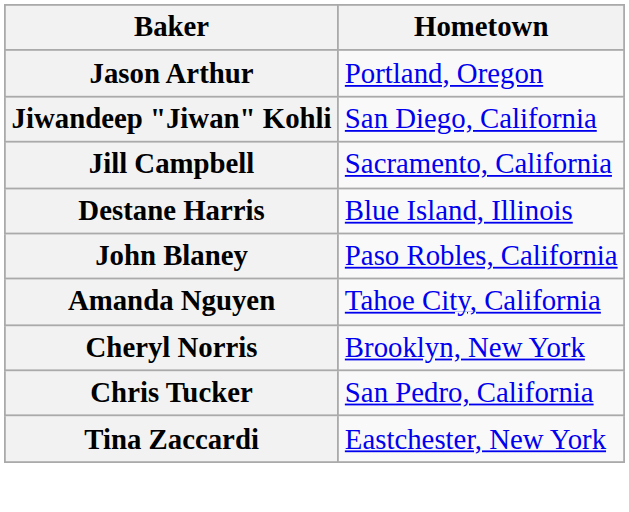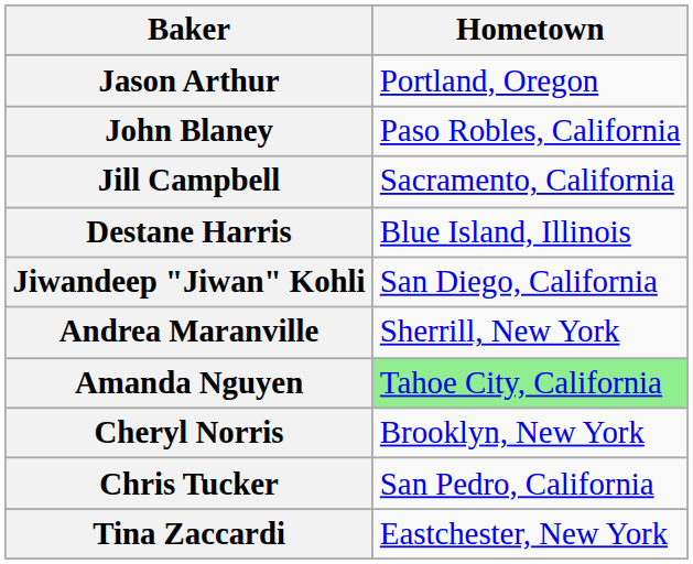 <table class="wikitable">
 <tr>
 <th scope="col">Baker</th>
 <th scope="col" class="unsortable">Hometown</th>
 </tr>
 <tr>
 <th scope="row">Jason Arthur</th>
 <td><a href='#'>Portland, Oregon</a></td>
 </tr>
 <tr>
-<th scope="row">Jiwandeep "Jiwan" Kohli</th>
-<td><a href='#'>San Diego, California</a></td>
+<th scope="row">John Blaney</th>
+<td><a href='#'>Paso Robles, California</a></td>
 </tr>
 <tr>
 <th scope="row">Jill Campbell</th>
 <td><a href='#'>Sacramento, California</a></td>
 </tr>
 <tr>
 <th scope="row">Destane Harris</th>
 <td><a href='#'>Blue Island, Illinois</a></td>
 </tr>
 <tr>
-<th scope="row">John Blaney</th>
-<td><a href='#'>Paso Robles, California</a></td>
+<th scope="row">Jiwandeep "Jiwan" Kohli</th>
+<td><a href='#'>San Diego, California</a></td>
+</tr>
+<tr>
+<th scope="row">Andrea Maranville</th>
+<td><a href='#'>Sherrill, New York</a></td>
 </tr>
 <tr>
 <th scope="row">Amanda Nguyen</th>
-<td><a href='#'>Tahoe City, California</a></td>
+<td style="background: lightgreen;"><a href='#'>Tahoe City, California</a></td>
 </tr>
 <tr>
 <th scope="row">Cheryl Norris</th>
 <td><a href='#'>Brooklyn, New York</a></td>
 </tr>
 <tr>
 <th scope="row">Chris Tucker</th>
 <td><a href='#'>San Pedro, California</a></td>
 </tr>
 <tr>
 <th scope="row">Tina Zaccardi</th>
 <td><a href='#'>Eastchester, New York</a></td>
 </tr>
 </table>
